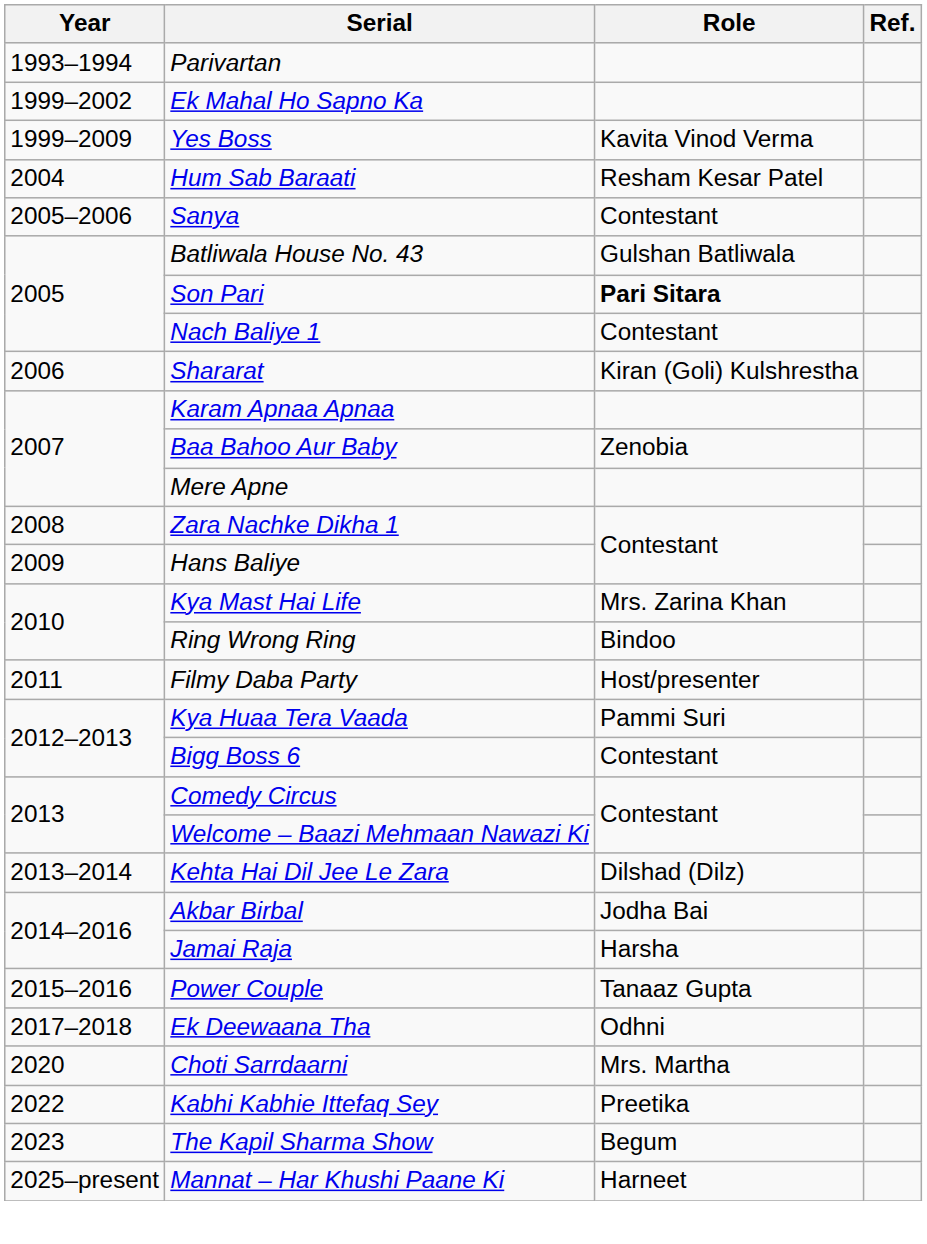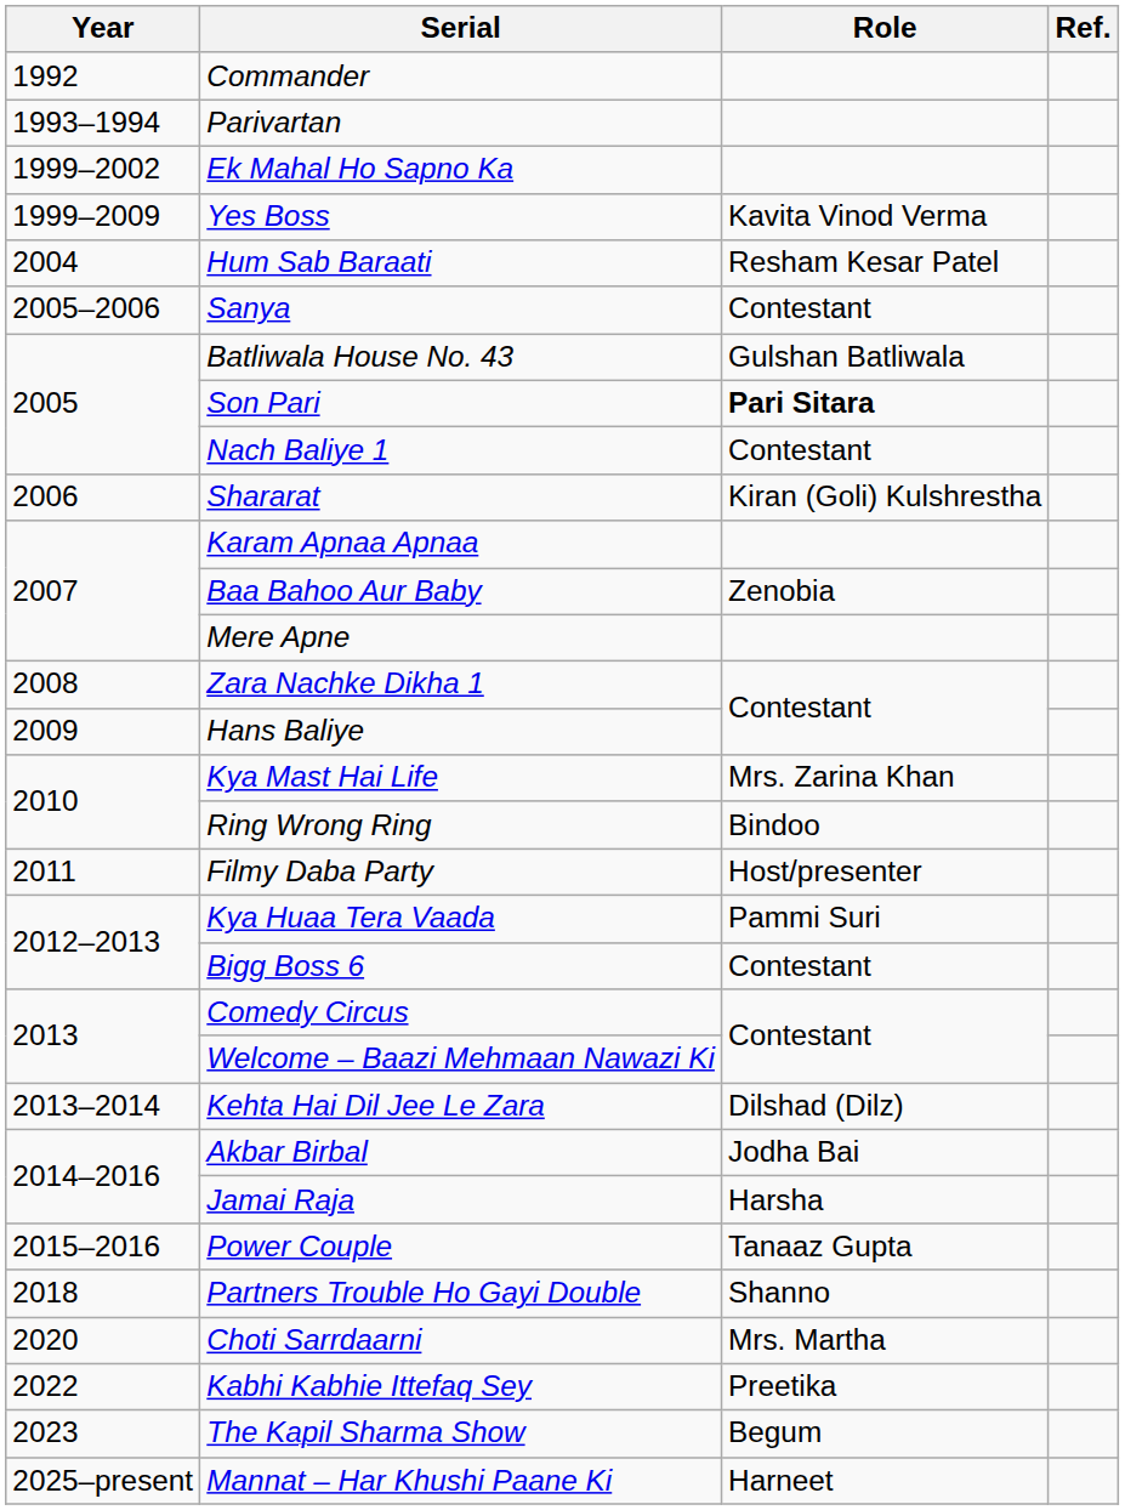 <table class="wikitable unsortable">
 <tr>
 <th>Year</th>
 <th>Serial</th>
 <th>Role</th>
 <th>Ref.</th>
+</tr>
+<tr>
+<td>1992</td>
+<td><em>Commander</em></td>
+<td></td>
+<td></td>
 </tr>
 <tr>
 <td>1993–1994</td>
 <td><em>Parivartan</em></td>
 <td></td>
 <td></td>
 </tr>
 <tr>
 <td>1999–2002</td>
 <td><em><a href='#'>Ek Mahal Ho Sapno Ka</a></em></td>
 <td></td>
 <td></td>
 </tr>
 <tr>
 <td>1999–2009</td>
 <td><em><a href='#'>Yes Boss</a></em></td>
 <td>Kavita Vinod Verma</td>
 <td></td>
 </tr>
 <tr>
 <td>2004</td>
 <td><em><a href='#'>Hum Sab Baraati</a></em></td>
 <td>Resham Kesar Patel</td>
 <td></td>
 </tr>
 <tr>
 <td>2005–2006</td>
 <td><em><a href='#'>Sanya</a> </em></td>
 <td>Contestant</td>
 <td></td>
 </tr>
 <tr>
 <td rowspan="3">2005</td>
 <td><em>Batliwala House No. 43</em></td>
 <td>Gulshan Batliwala</td>
 <td></td>
 </tr>
 <tr>
 <td><em><a href='#'>Son Pari</a></em></td>
 <td><strong>Pari Sitara</strong></td>
 <td></td>
 </tr>
 <tr>
 <td><em><a href='#'>Nach Baliye 1</a></em></td>
 <td>Contestant</td>
 <td></td>
 </tr>
 <tr>
 <td>2006</td>
 <td><em><a href='#'>Shararat</a></em></td>
 <td>Kiran (Goli) Kulshrestha</td>
 <td></td>
 </tr>
 <tr>
 <td rowspan="3">2007</td>
 <td><em><a href='#'>Karam Apnaa Apnaa</a></em></td>
 <td></td>
 <td></td>
 </tr>
 <tr>
 <td><em><a href='#'>Baa Bahoo Aur Baby</a></em></td>
 <td>Zenobia</td>
 <td></td>
 </tr>
 <tr>
 <td><em>Mere Apne</em></td>
 <td></td>
 <td></td>
 </tr>
 <tr>
 <td>2008</td>
 <td><em><a href='#'>Zara Nachke Dikha 1</a></em></td>
 <td rowspan="2">Contestant</td>
 <td></td>
 </tr>
 <tr>
 <td>2009</td>
 <td><em>Hans Baliye</em></td>
 <td></td>
 </tr>
 <tr>
 <td rowspan="2">2010</td>
 <td><em><a href='#'>Kya Mast Hai Life</a></em></td>
 <td>Mrs. Zarina Khan</td>
 <td></td>
 </tr>
 <tr>
 <td><em>Ring Wrong Ring </em></td>
 <td>Bindoo</td>
 <td></td>
 </tr>
 <tr>
 <td>2011</td>
 <td><em>Filmy Daba Party</em></td>
 <td>Host/presenter</td>
 <td></td>
 </tr>
 <tr>
 <td rowspan="2">2012–2013</td>
 <td><em><a href='#'>Kya Huaa Tera Vaada</a></em></td>
 <td>Pammi Suri</td>
 <td></td>
 </tr>
 <tr>
 <td><a href='#'><em>Bigg Boss 6</em></a></td>
 <td>Contestant</td>
 <td></td>
 </tr>
 <tr>
 <td rowspan="2">2013</td>
 <td><em><a href='#'>Comedy Circus</a></em></td>
 <td Rowspan=2>Contestant</td>
 <td></td>
 </tr>
 <tr>
 <td><em><a href='#'>Welcome – Baazi Mehmaan Nawazi Ki</a></em></td>
 <td></td>
 </tr>
 <tr>
 <td>2013–2014</td>
 <td><em><a href='#'>Kehta Hai Dil Jee Le Zara</a></em></td>
 <td>Dilshad (Dilz)</td>
 <td></td>
 </tr>
 <tr>
 <td rowspan="2">2014–2016</td>
 <td><em><a href='#'>Akbar Birbal</a></em></td>
 <td>Jodha Bai</td>
 <td></td>
 </tr>
 <tr>
 <td><em><a href='#'>Jamai Raja</a></em></td>
 <td>Harsha</td>
 <td></td>
 </tr>
 <tr>
 <td>2015–2016</td>
 <td><em><a href='#'>Power Couple</a></em></td>
 <td>Tanaaz Gupta</td>
 <td></td>
 </tr>
 <tr>
-<td>2017–2018</td>
-<td><em><a href='#'>Ek Deewaana Tha</a></em></td>
-<td>Odhni</td>
+<td>2018</td>
+<td><em><a href='#'>Partners Trouble Ho Gayi Double</a></em></td>
+<td>Shanno</td>
 <td></td>
 </tr>
 <tr>
 <td>2020</td>
 <td><em><a href='#'>Choti Sarrdaarni</a></em></td>
 <td>Mrs. Martha</td>
 <td></td>
 </tr>
 <tr>
 <td>2022</td>
 <td><em><a href='#'>Kabhi Kabhie Ittefaq Sey</a></em></td>
 <td>Preetika</td>
 <td></td>
 </tr>
 <tr>
 <td>2023</td>
 <td><em><a href='#'>The Kapil Sharma Show</a></em></td>
 <td>Begum</td>
 <td></td>
 </tr>
 <tr>
 <td>2025–present</td>
 <td><em><a href='#'>Mannat – Har Khushi Paane Ki</a></em></td>
 <td>Harneet</td>
 <td></td>
 </tr>
 </table>
